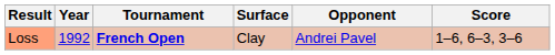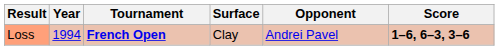 <table class="sortable wikitable">
 <tr>
 <th style="width:40px;">Result</th>
 <th style="width:30px;">Year</th>
 <th style="width:150px;">Tournament</th>
 <th style="width:50px;">Surface</th>
 <th style="width:150px;">Opponent</th>
 <th style="width:125px;" class="unsortable">Score</th>
 </tr>
 <tr style="background:#ebc2af;">
 <td style="background:#ffa07a;">Loss</td>
-<td><a href='#'>1992</a></td>
+<td><a href='#'>1994</a></td>
 <td><strong><a href='#'>French Open</a></strong></td>
 <td>Clay</td>
 <td> <a href='#'>Andrei Pavel</a></td>
-<td>1–6, 6–3, 3–6</td>
+<td><strong>1–6, 6–3, 3–6</strong></td>
 </tr>
 </table>
